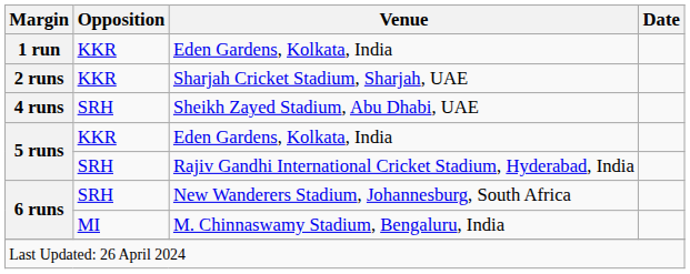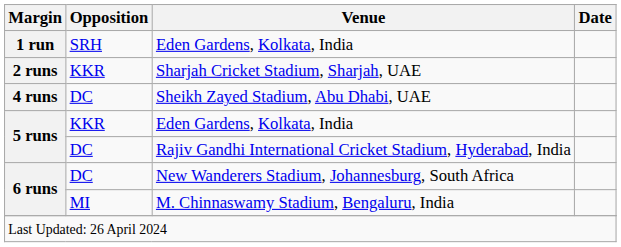 <table class="wikitable">
 <tr>
 <th>Margin</th>
 <th>Opposition</th>
 <th>Venue</th>
 <th>Date</th>
 </tr>
 <tr>
 <th>1 run</th>
-<td><a href='#'>KKR</a></td>
+<td><a href='#'>SRH</a></td>
 <td><a href='#'>Eden Gardens</a>, <a href='#'>Kolkata</a>, India</td>
 <td></td>
 </tr>
 <tr>
 <th>2 runs</th>
 <td><a href='#'>KKR</a></td>
 <td><a href='#'>Sharjah Cricket Stadium</a>, <a href='#'>Sharjah</a>, UAE</td>
 <td></td>
 </tr>
 <tr>
 <th>4 runs</th>
-<td><a href='#'>SRH</a></td>
+<td><a href='#'>DC</a></td>
 <td><a href='#'>Sheikh Zayed Stadium</a>, <a href='#'>Abu Dhabi</a>, UAE</td>
 <td></td>
 </tr>
 <tr>
 <th rowspan=2>5 runs</th>
 <td><a href='#'>KKR</a></td>
 <td><a href='#'>Eden Gardens</a>, <a href='#'>Kolkata</a>, India</td>
 <td></td>
 </tr>
 <tr>
-<td><a href='#'>SRH</a></td>
+<td><a href='#'>DC</a></td>
 <td><a href='#'>Rajiv Gandhi International Cricket Stadium</a>, <a href='#'>Hyderabad</a>, India</td>
 <td></td>
 </tr>
 <tr>
 <th rowspan=2>6 runs</th>
-<td><a href='#'>SRH</a></td>
+<td><a href='#'>DC</a></td>
 <td><a href='#'>New Wanderers Stadium</a>, <a href='#'>Johannesburg</a>, South Africa</td>
 <td></td>
 </tr>
 <tr>
 <td><a href='#'>MI</a></td>
 <td><a href='#'>M. Chinnaswamy Stadium</a>, <a href='#'>Bengaluru</a>, India</td>
 <td></td>
 </tr>
 <tr>
 </tr>
 <tr class=sortbottom>
 <td colspan=4><small>Last Updated: 26 April 2024</small></td>
 </tr>
 </table>
